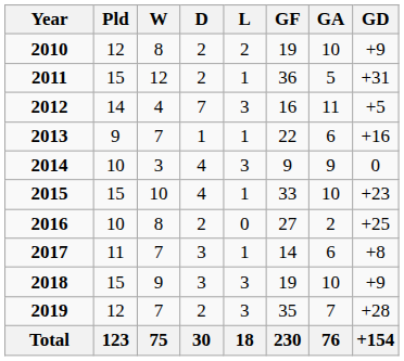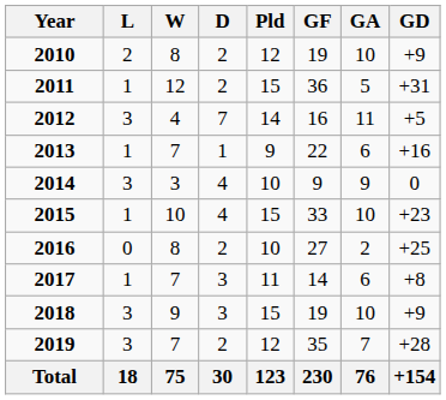 <table class="wikitable" style="text-align: center;">
 <tr>
 <th width=70>Year</th>
-<th width=30>Pld</th>
+<th width=30>L</th>
 <th width=30>W</th>
 <th width=30>D</th>
-<th width=30>L</th>
+<th width=30>Pld</th>
 <th width=30>GF</th>
 <th width=30>GA</th>
 <th width=30>GD</th>
 </tr>
 <tr>
 <td><strong>2010</strong></td>
-<td>12</td>
+<td>2</td>
 <td>8</td>
 <td>2</td>
-<td>2</td>
+<td>12</td>
 <td>19</td>
 <td>10</td>
 <td>+9</td>
 </tr>
 <tr>
 <td><strong>2011</strong></td>
-<td>15</td>
+<td>1</td>
 <td>12</td>
 <td>2</td>
-<td>1</td>
+<td>15</td>
 <td>36</td>
 <td>5</td>
 <td>+31</td>
 </tr>
 <tr>
 <td><strong>2012</strong></td>
-<td>14</td>
+<td>3</td>
 <td>4</td>
 <td>7</td>
-<td>3</td>
+<td>14</td>
 <td>16</td>
 <td>11</td>
 <td>+5</td>
 </tr>
 <tr>
 <td><strong>2013</strong></td>
-<td>9</td>
+<td>1</td>
 <td>7</td>
 <td>1</td>
-<td>1</td>
+<td>9</td>
 <td>22</td>
 <td>6</td>
 <td>+16</td>
 </tr>
 <tr>
 <td><strong>2014</strong></td>
-<td>10</td>
+<td>3</td>
 <td>3</td>
 <td>4</td>
-<td>3</td>
+<td>10</td>
 <td>9</td>
 <td>9</td>
 <td>0</td>
 </tr>
 <tr>
 <td><strong>2015</strong></td>
-<td>15</td>
+<td>1</td>
 <td>10</td>
 <td>4</td>
-<td>1</td>
+<td>15</td>
 <td>33</td>
 <td>10</td>
 <td>+23</td>
 </tr>
 <tr>
 <td><strong>2016</strong></td>
-<td>10</td>
+<td>0</td>
 <td>8</td>
 <td>2</td>
-<td>0</td>
+<td>10</td>
 <td>27</td>
 <td>2</td>
 <td>+25</td>
 </tr>
 <tr>
 <td><strong>2017</strong></td>
-<td>11</td>
+<td>1</td>
 <td>7</td>
 <td>3</td>
-<td>1</td>
+<td>11</td>
 <td>14</td>
 <td>6</td>
 <td>+8</td>
 </tr>
 <tr>
 <td><strong>2018</strong></td>
-<td>15</td>
+<td>3</td>
 <td>9</td>
 <td>3</td>
-<td>3</td>
+<td>15</td>
 <td>19</td>
 <td>10</td>
 <td>+9</td>
 </tr>
 <tr>
 <td><strong>2019</strong></td>
-<td>12</td>
+<td>3</td>
 <td>7</td>
 <td>2</td>
-<td>3</td>
+<td>12</td>
 <td>35</td>
 <td>7</td>
 <td>+28</td>
 </tr>
 <tr>
 <th>Total</th>
-<th>123</th>
+<th>18</th>
 <th>75</th>
 <th>30</th>
-<th>18</th>
+<th>123</th>
 <th>230</th>
 <th>76</th>
 <th>+154</th>
 </tr>
 </table>
